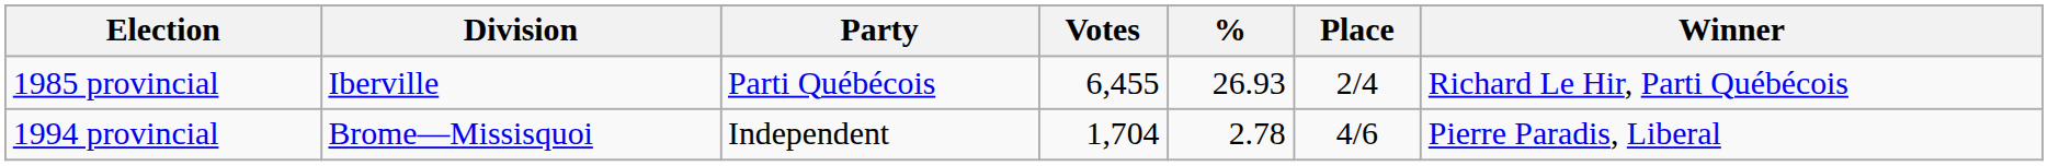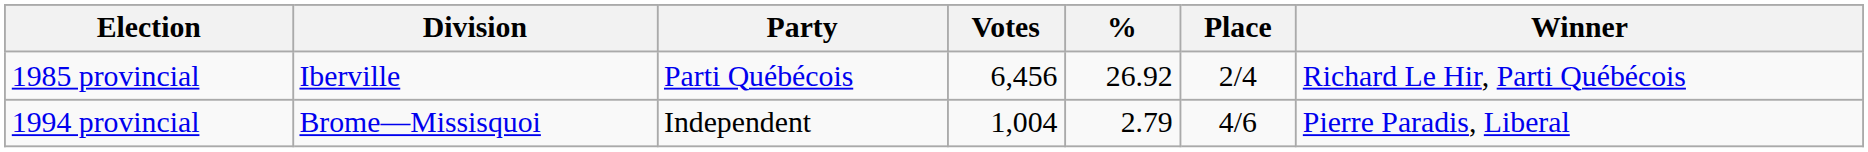 <table class="wikitable" width="1000">
 <tr>
 <th align="left">Election</th>
 <th align="left">Division</th>
 <th align="left">Party</th>
 <th align="right">Votes</th>
 <th align="right">%</th>
 <th align="center">Place</th>
 <th align="center">Winner</th>
 </tr>
 <tr>
 <td align="left"><a href='#'>1985 provincial</a></td>
 <td align="left"><a href='#'>Iberville</a></td>
 <td align="left"><a href='#'>Parti Québécois</a></td>
-<td align="right">6,455</td>
-<td align="right">26.93</td>
+<td align="right">6,456</td>
+<td align="right">26.92</td>
 <td align="center">2/4</td>
 <td align="left"><a href='#'>Richard Le Hir</a>, <a href='#'>Parti Québécois</a></td>
 </tr>
 <tr>
 <td align="left"><a href='#'>1994 provincial</a></td>
 <td align="left"><a href='#'>Brome—Missisquoi</a></td>
 <td align="left">Independent</td>
-<td align="right">1,704</td>
-<td align="right">2.78</td>
+<td align="right">1,004</td>
+<td align="right">2.79</td>
 <td align="center">4/6</td>
 <td align="left"><a href='#'>Pierre Paradis</a>, <a href='#'>Liberal</a></td>
 </tr>
 </table>
